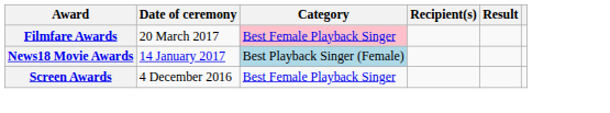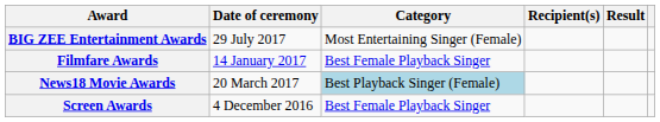 <table class="wikitable plainrowheaders sortable">
 <tr>
 <th scope="col">Award</th>
 <th scope="col">Date of ceremony</th>
 <th scope="col">Category</th>
 <th scope="col">Recipient(s)</th>
 <th scope="col">Result</th>
 <th scope="col" class="unsortable"></th>
 </tr>
 <tr>
+<th scope="row"><a href='#'>BIG ZEE Entertainment Awards</a></th>
+<td>29 July 2017</td>
+<td>Most Entertaining Singer (Female)</td>
+<td></td>
+<td></td>
+<td style="text-align:center;"></td>
+</tr>
+<tr>
 <th scope="row"><a href='#'>Filmfare Awards</a></th>
-<td>20 March 2017</td>
-<td style="background: pink;"><a href='#'>Best Female Playback Singer</a></td>
+<td><a href='#'>14 January 2017</a></td>
+<td><a href='#'>Best Female Playback Singer</a></td>
 <td></td>
 <td></td>
 <td style="text-align:center;"></td>
 </tr>
 <tr>
 <th scope="row"><a href='#'>News18 Movie Awards</a></th>
-<td><a href='#'>14 January 2017</a></td>
+<td>20 March 2017</td>
 <td style="background: lightblue;">Best Playback Singer (Female)</td>
 <td></td>
 <td></td>
 <td style="text-align:center;"></td>
 </tr>
 <tr>
 <th scope="row"><a href='#'>Screen Awards</a></th>
 <td>4 December 2016</td>
 <td><a href='#'>Best Female Playback Singer</a></td>
 <td></td>
 <td></td>
 <td style="text-align:center;"></td>
 </tr>
 </table>
